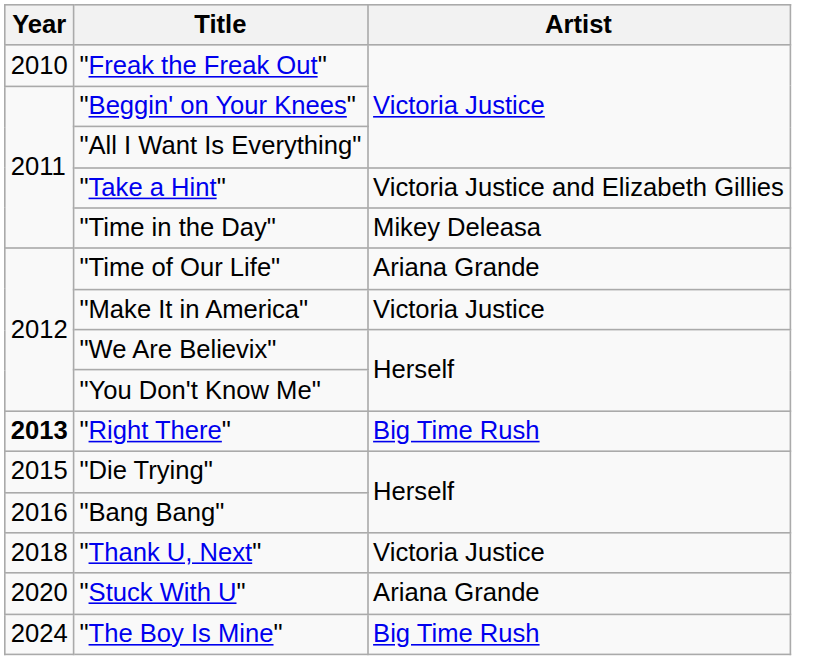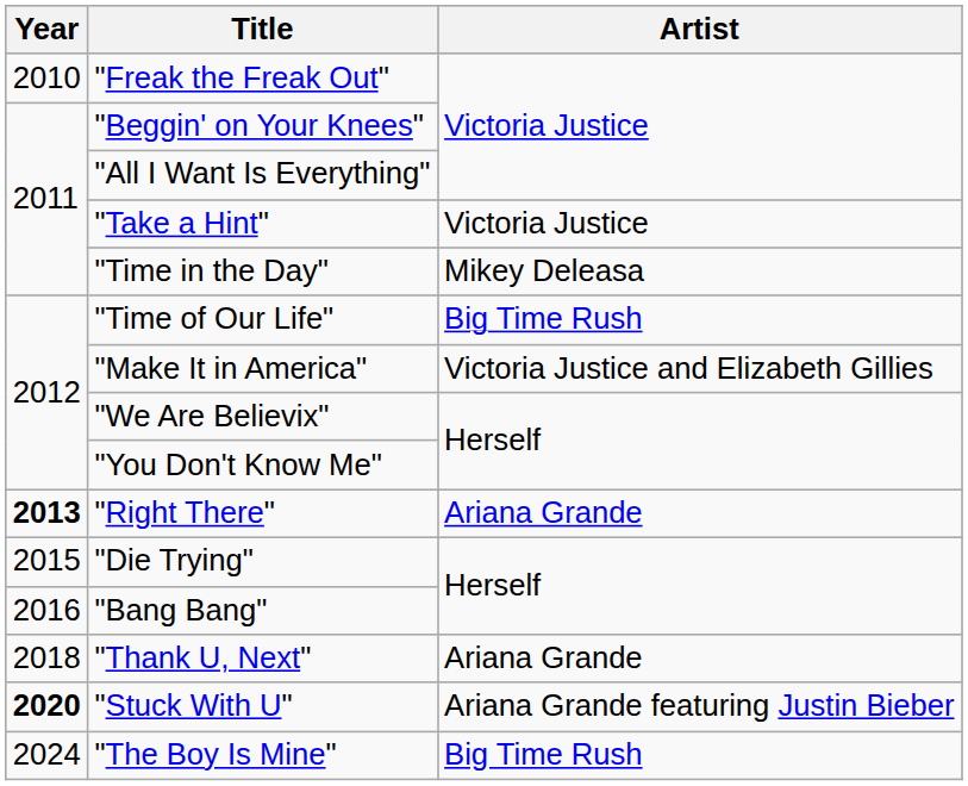 <table class="wikitable sortable">
 <tr>
 <th>Year</th>
 <th>Title</th>
 <th>Artist</th>
 </tr>
 <tr>
 <td>2010</td>
 <td>"<a href='#'>Freak the Freak Out</a>"</td>
 <td rowspan="3"><a href='#'>Victoria Justice</a></td>
 </tr>
 <tr>
 <td rowspan="4">2011</td>
 <td>"<a href='#'>Beggin' on Your Knees</a>"</td>
 </tr>
 <tr>
 <td>"All I Want Is Everything"</td>
 </tr>
 <tr>
 <td>"<a href='#'>Take a Hint</a>"</td>
-<td>Victoria Justice and Elizabeth Gillies</td>
+<td>Victoria Justice</td>
 </tr>
 <tr>
 <td>"Time in the Day"</td>
 <td>Mikey Deleasa</td>
 </tr>
 <tr>
 <td rowspan="4">2012</td>
 <td>"Time of Our Life"</td>
-<td>Ariana Grande</td>
+<td><a href='#'>Big Time Rush</a></td>
 </tr>
 <tr>
 <td>"Make It in America"</td>
-<td>Victoria Justice</td>
+<td>Victoria Justice and Elizabeth Gillies</td>
 </tr>
 <tr>
 <td>"We Are Believix"</td>
 <td rowspan="2">Herself</td>
 </tr>
 <tr>
 <td>"You Don't Know Me"</td>
 </tr>
 <tr>
 <td><strong>2013</strong></td>
 <td>"<a href='#'>Right There</a>"</td>
-<td><a href='#'>Big Time Rush</a></td>
+<td><a href='#'>Ariana Grande</a></td>
 </tr>
 <tr>
 <td>2015</td>
 <td>"Die Trying"</td>
 <td rowspan="2">Herself</td>
 </tr>
 <tr>
 <td>2016</td>
 <td>"Bang Bang"</td>
 </tr>
 <tr>
 <td>2018</td>
 <td>"<a href='#'>Thank U, Next</a>"</td>
-<td>Victoria Justice</td>
+<td>Ariana Grande</td>
 </tr>
 <tr>
-<td>2020</td>
+<td><strong>2020</strong></td>
 <td>"<a href='#'>Stuck With U</a>"</td>
-<td>Ariana Grande</td>
+<td>Ariana Grande featuring <a href='#'>Justin Bieber</a></td>
 </tr>
 <tr>
 <td>2024</td>
 <td>"<a href='#'>The Boy Is Mine</a>"</td>
 <td><a href='#'>Big Time Rush</a></td>
 </tr>
 </table>
